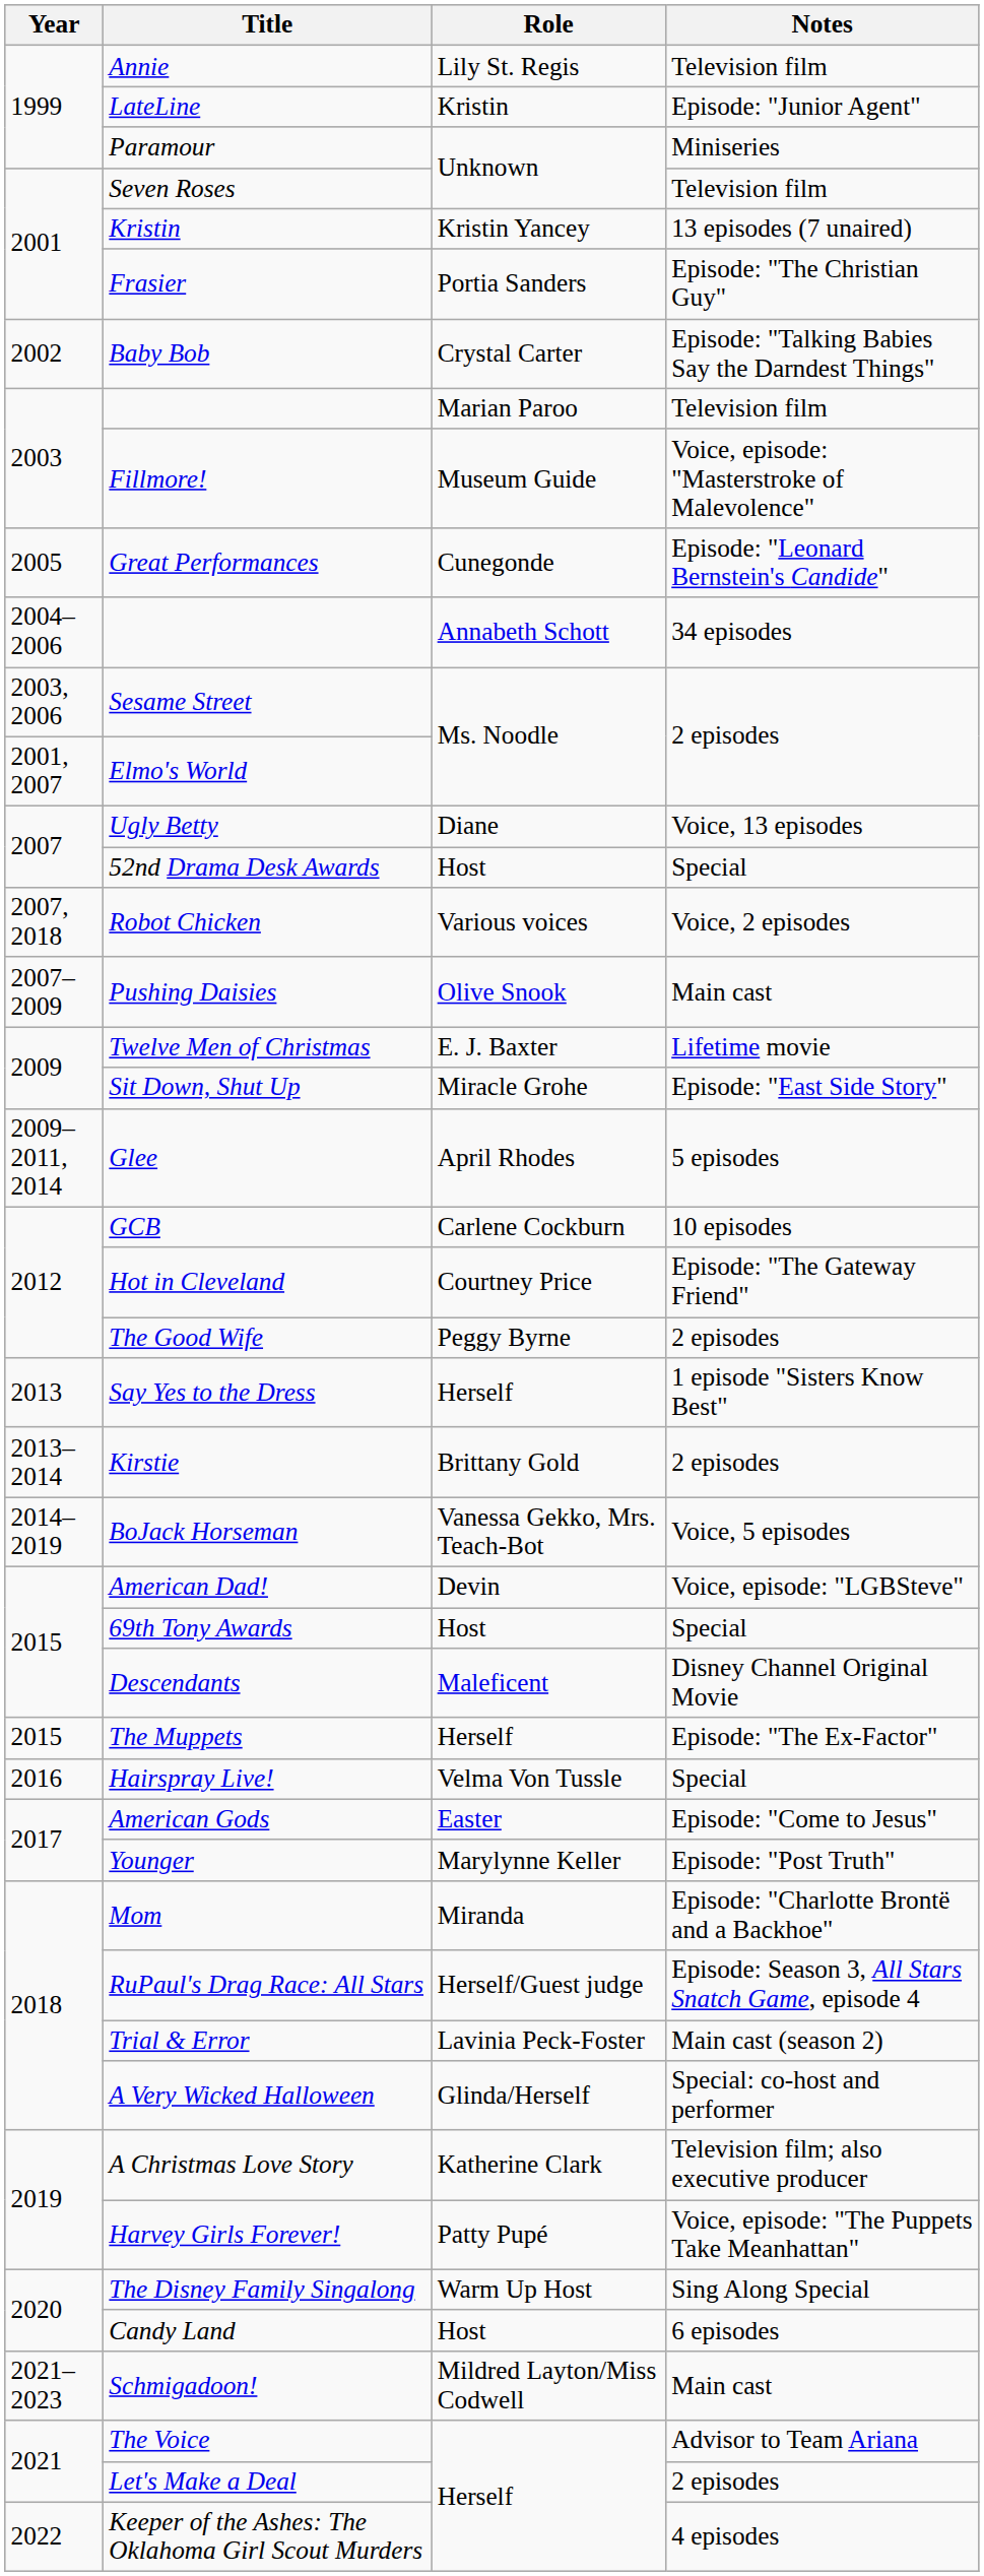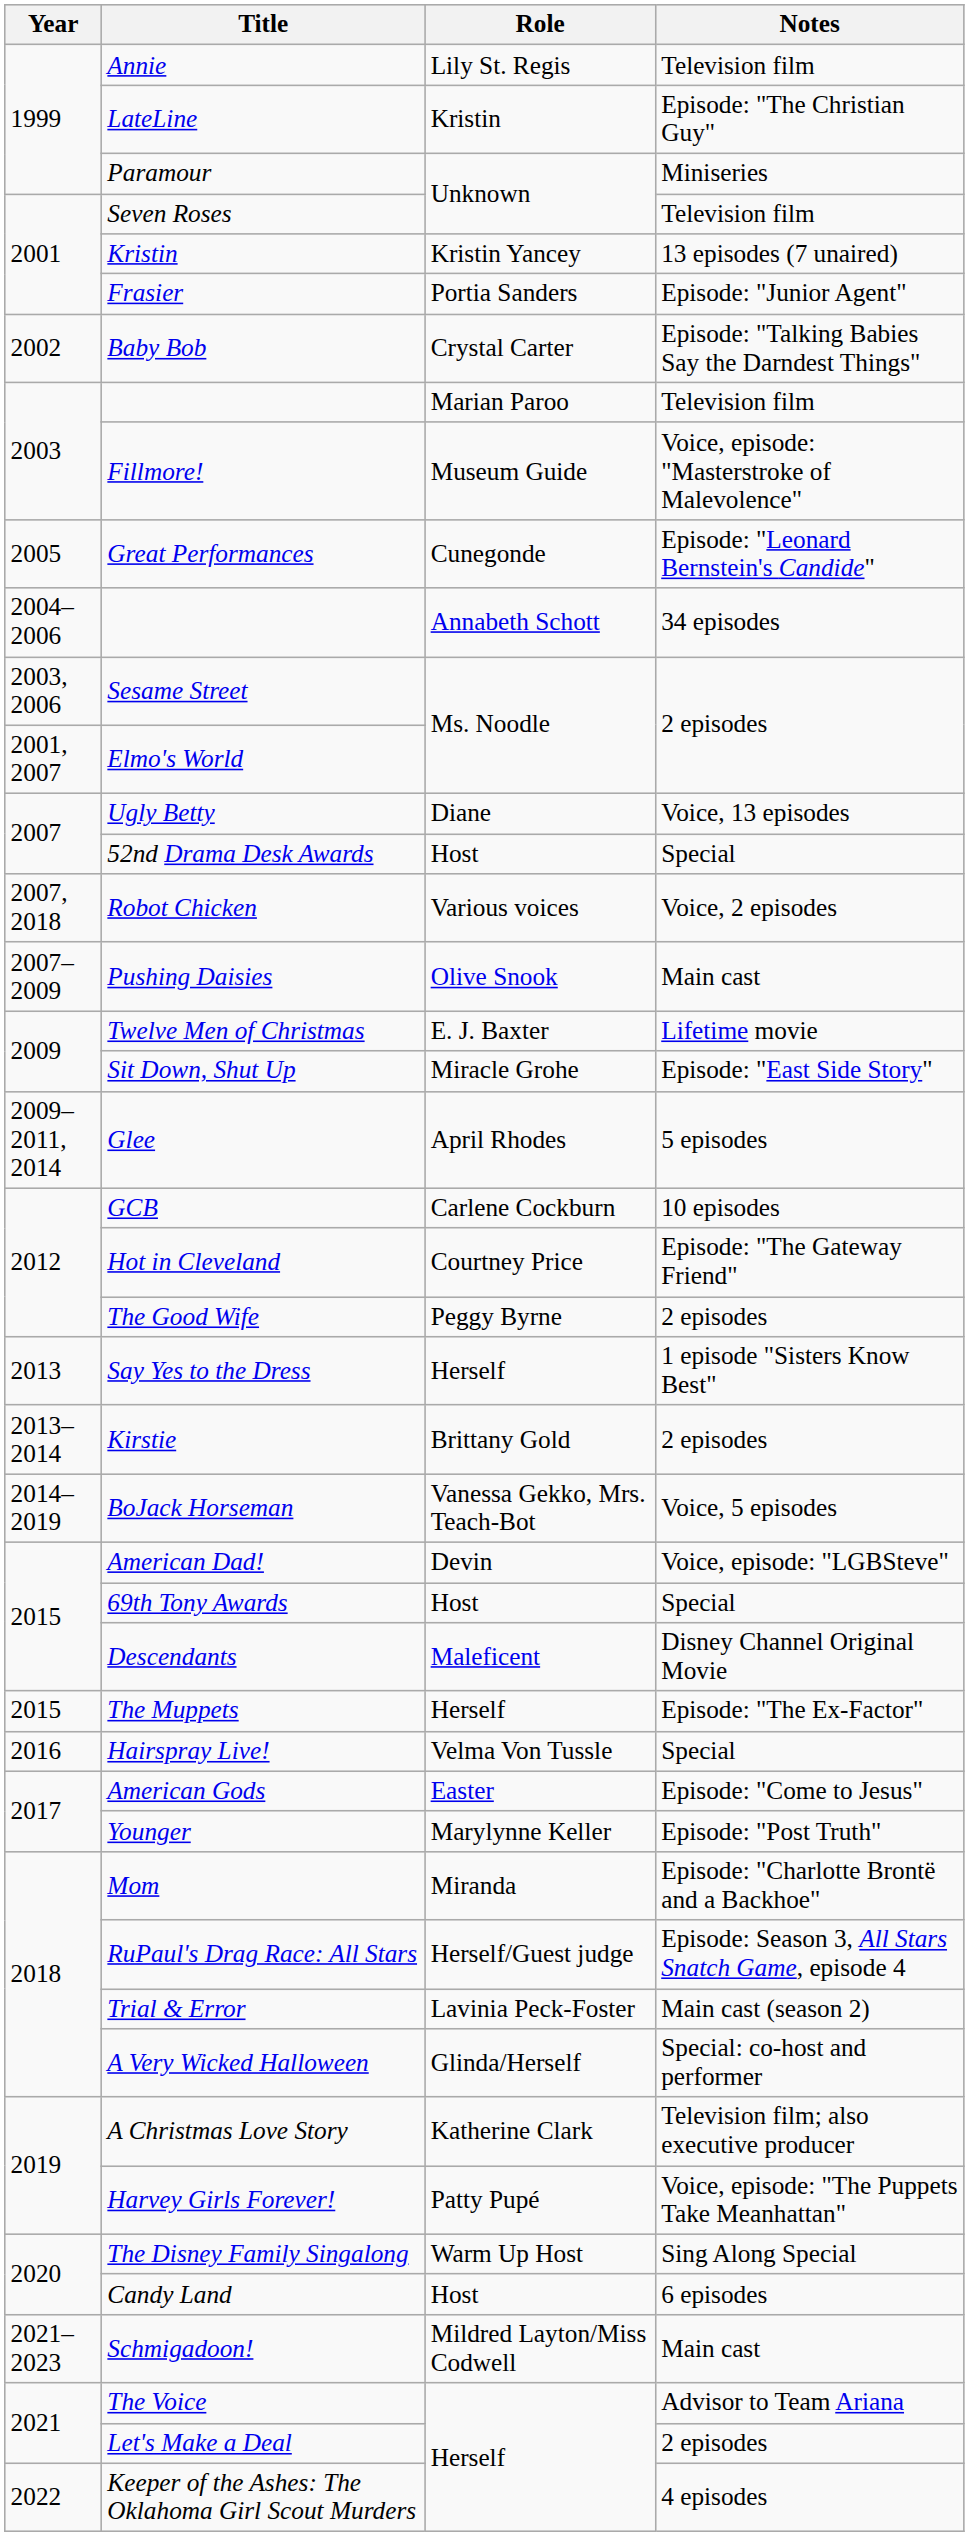 <table class="wikitable sortable">
 <tr>
 <th>Year</th>
 <th>Title</th>
 <th>Role</th>
 <th class="unsortable">Notes</th>
 </tr>
 <tr>
 <td rowspan="3">1999</td>
 <td><em><a href='#'>Annie</a></em></td>
 <td>Lily St. Regis</td>
 <td>Television film</td>
 </tr>
 <tr>
 <td><em><a href='#'>LateLine</a></em></td>
 <td>Kristin</td>
-<td>Episode: "Junior Agent"</td>
+<td>Episode: "The Christian Guy"</td>
 </tr>
 <tr>
 <td><em>Paramour</em></td>
 <td rowspan="2">Unknown</td>
 <td>Miniseries</td>
 </tr>
 <tr>
 <td rowspan="3">2001</td>
 <td><em>Seven Roses</em></td>
 <td>Television film</td>
 </tr>
 <tr>
 <td><em><a href='#'>Kristin</a></em></td>
 <td>Kristin Yancey</td>
 <td>13 episodes (7 unaired)</td>
 </tr>
 <tr>
 <td><em><a href='#'>Frasier</a></em></td>
 <td>Portia Sanders</td>
-<td>Episode: "The Christian Guy"</td>
+<td>Episode: "Junior Agent"</td>
 </tr>
 <tr>
 <td>2002</td>
 <td><em><a href='#'>Baby Bob</a></em></td>
 <td>Crystal Carter</td>
 <td>Episode: "Talking Babies Say the Darndest Things"</td>
 </tr>
 <tr>
 <td rowspan="2">2003</td>
 <td><em></em></td>
 <td>Marian Paroo</td>
 <td>Television film</td>
 </tr>
 <tr>
 <td><em><a href='#'>Fillmore!</a></em></td>
 <td>Museum Guide</td>
 <td>Voice, episode: "Masterstroke of Malevolence"</td>
 </tr>
 <tr>
 <td>2005</td>
 <td><em><a href='#'>Great Performances</a></em></td>
 <td>Cunegonde</td>
 <td>Episode: "<a href='#'>Leonard Bernstein's <em>Candide</em></a>"</td>
 </tr>
 <tr>
 <td>2004–2006</td>
 <td><em></em></td>
 <td><a href='#'>Annabeth Schott</a></td>
 <td>34 episodes</td>
 </tr>
 <tr>
 <td>2003, 2006</td>
 <td><em><a href='#'>Sesame Street</a></em></td>
 <td rowspan="2">Ms. Noodle</td>
 <td rowspan="2">2 episodes</td>
 </tr>
 <tr>
 <td>2001, 2007</td>
 <td><em><a href='#'>Elmo's World</a></em></td>
 </tr>
 <tr>
 <td rowspan="2">2007</td>
 <td><em><a href='#'>Ugly Betty</a></em></td>
 <td>Diane</td>
 <td>Voice, 13 episodes</td>
 </tr>
 <tr>
 <td><em>52nd <a href='#'>Drama Desk Awards</a></em></td>
 <td>Host</td>
 <td>Special</td>
 </tr>
 <tr>
 <td>2007, 2018</td>
 <td><em><a href='#'>Robot Chicken</a></em></td>
 <td>Various voices</td>
 <td>Voice, 2 episodes</td>
 </tr>
 <tr>
 <td>2007–2009</td>
 <td><em><a href='#'>Pushing Daisies</a></em></td>
 <td><a href='#'>Olive Snook</a></td>
 <td>Main cast</td>
 </tr>
 <tr>
 <td rowspan="2">2009</td>
 <td><em><a href='#'>Twelve Men of Christmas</a></em></td>
 <td>E. J. Baxter</td>
 <td><a href='#'>Lifetime</a> movie</td>
 </tr>
 <tr>
 <td><em><a href='#'>Sit Down, Shut Up</a></em></td>
 <td>Miracle Grohe</td>
 <td>Episode: "<a href='#'>East Side Story</a>"</td>
 </tr>
 <tr>
 <td>2009–2011,<br>2014</td>
 <td><em><a href='#'>Glee</a></em></td>
 <td>April Rhodes</td>
 <td>5 episodes</td>
 </tr>
 <tr>
 <td rowspan="3">2012</td>
 <td><em><a href='#'>GCB</a></em></td>
 <td>Carlene Cockburn</td>
 <td>10 episodes</td>
 </tr>
 <tr>
 <td><em><a href='#'>Hot in Cleveland</a></em></td>
 <td>Courtney Price</td>
 <td>Episode: "The Gateway Friend"</td>
 </tr>
 <tr>
 <td><em><a href='#'>The Good Wife</a></em></td>
 <td>Peggy Byrne</td>
 <td>2 episodes</td>
 </tr>
 <tr>
 <td>2013</td>
 <td><em><a href='#'>Say Yes to the Dress</a></em></td>
 <td>Herself</td>
 <td>1 episode "Sisters Know Best"</td>
 </tr>
 <tr>
 <td>2013–2014</td>
 <td><em><a href='#'>Kirstie</a></em></td>
 <td>Brittany Gold</td>
 <td>2 episodes</td>
 </tr>
 <tr>
 <td>2014–2019</td>
 <td><em><a href='#'>BoJack Horseman</a></em></td>
 <td>Vanessa Gekko, Mrs. Teach-Bot</td>
 <td>Voice, 5 episodes</td>
 </tr>
 <tr>
 <td rowspan="3">2015</td>
 <td><em><a href='#'>American Dad!</a></em></td>
 <td>Devin</td>
 <td>Voice, episode: "LGBSteve"</td>
 </tr>
 <tr>
 <td><em><a href='#'>69th Tony Awards</a></em></td>
 <td>Host</td>
 <td>Special</td>
 </tr>
 <tr>
 <td><em><a href='#'>Descendants</a></em></td>
 <td><a href='#'>Maleficent</a></td>
 <td>Disney Channel Original Movie</td>
 </tr>
 <tr>
 <td>2015</td>
 <td><em><a href='#'>The Muppets</a></em></td>
 <td>Herself</td>
 <td>Episode: "The Ex-Factor"</td>
 </tr>
 <tr>
 <td>2016</td>
 <td><em><a href='#'>Hairspray Live!</a></em></td>
 <td>Velma Von Tussle</td>
 <td>Special</td>
 </tr>
 <tr>
 <td rowspan="2">2017</td>
 <td><em><a href='#'>American Gods</a></em></td>
 <td><a href='#'>Easter</a></td>
 <td>Episode: "Come to Jesus"</td>
 </tr>
 <tr>
 <td><em><a href='#'>Younger</a></em></td>
 <td>Marylynne Keller</td>
 <td>Episode: "Post Truth"</td>
 </tr>
 <tr>
 <td rowspan="4">2018</td>
 <td><em><a href='#'>Mom</a></em></td>
 <td>Miranda</td>
 <td>Episode: "Charlotte Brontë and a Backhoe"</td>
 </tr>
 <tr>
 <td><em><a href='#'>RuPaul's Drag Race: All Stars</a></em></td>
 <td>Herself/Guest judge</td>
 <td>Episode: Season 3, <em><a href='#'>All Stars Snatch Game</a></em>, episode 4</td>
 </tr>
 <tr>
 <td><a href='#'><em>Trial & Error</em></a></td>
 <td>Lavinia Peck-Foster</td>
 <td>Main cast (season 2)</td>
 </tr>
 <tr>
 <td><em><a href='#'>A Very Wicked Halloween</a></em></td>
 <td>Glinda/Herself</td>
 <td>Special: co-host and performer</td>
 </tr>
 <tr>
 <td rowspan="2">2019</td>
 <td><em>A Christmas Love Story</em></td>
 <td>Katherine Clark</td>
 <td>Television film; also executive producer</td>
 </tr>
 <tr>
 <td><em><a href='#'>Harvey Girls Forever!</a></em></td>
 <td>Patty Pupé</td>
 <td>Voice, episode: "The Puppets Take Meanhattan"</td>
 </tr>
 <tr>
 <td rowspan="2">2020</td>
 <td><em><a href='#'>The Disney Family Singalong</a></em></td>
 <td>Warm Up Host</td>
 <td>Sing Along Special</td>
 </tr>
 <tr>
 <td><em>Candy Land</em></td>
 <td>Host</td>
 <td>6 episodes</td>
 </tr>
 <tr>
 <td>2021–2023</td>
 <td><em><a href='#'>Schmigadoon!</a></em></td>
 <td>Mildred Layton/Miss Codwell</td>
 <td>Main cast</td>
 </tr>
 <tr>
 <td rowspan="2">2021</td>
 <td><em><a href='#'>The Voice</a></em></td>
 <td rowspan="3">Herself</td>
 <td>Advisor to Team <a href='#'>Ariana</a></td>
 </tr>
 <tr>
 <td><em><a href='#'>Let's Make a Deal</a></em></td>
 <td>2 episodes</td>
 </tr>
 <tr>
 <td>2022</td>
 <td><em>Keeper of the Ashes: The Oklahoma Girl Scout Murders</em></td>
 <td>4 episodes</td>
 </tr>
 </table>
